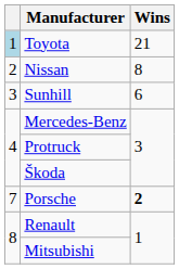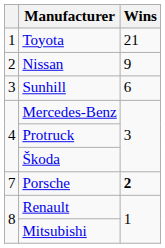 <table class="wikitable">
 <tr>
 <th></th>
 <th>Manufacturer</th>
 <th>Wins</th>
 </tr>
 <tr>
-<td style="background: lightblue;">1</td>
+<td>1</td>
 <td> <a href='#'>Toyota</a></td>
 <td>21</td>
 </tr>
 <tr>
 <td>2</td>
 <td> <a href='#'>Nissan</a></td>
-<td>8</td>
+<td>9</td>
 </tr>
 <tr>
 <td>3</td>
 <td> <a href='#'>Sunhill</a></td>
 <td>6</td>
 </tr>
 <tr>
 <td rowspan=3>4</td>
 <td> <a href='#'>Mercedes-Benz</a></td>
 <td rowspan=3>3</td>
 </tr>
 <tr>
 <td> <a href='#'>Protruck</a></td>
 </tr>
 <tr>
 <td> <a href='#'>Škoda</a></td>
 </tr>
 <tr>
 <td>7</td>
 <td> <a href='#'>Porsche</a></td>
 <td><strong>2</strong></td>
 </tr>
 <tr>
 <td rowspan="2">8</td>
 <td> <a href='#'>Renault</a></td>
 <td rowspan="2">1</td>
 </tr>
 <tr>
 <td> <a href='#'>Mitsubishi</a></td>
 </tr>
 </table>
